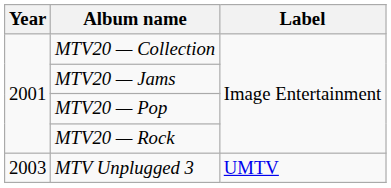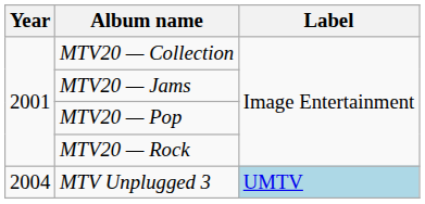 <table class="wikitable plainrowheaders sortable">
 <tr>
 <th>Year</th>
 <th>Album name</th>
 <th>Label</th>
 </tr>
 <tr>
 <td rowspan="4">2001</td>
 <td><em>MTV20 — Collection</em></td>
 <td rowspan="4">Image Entertainment</td>
 </tr>
 <tr>
 <td><em>MTV20 — Jams</em></td>
 </tr>
 <tr>
 <td><em>MTV20 — Pop</em></td>
 </tr>
 <tr>
 <td><em>MTV20 — Rock</em></td>
 </tr>
 <tr>
-<td>2003</td>
+<td>2004</td>
 <td><em>MTV Unplugged 3</em></td>
-<td><a href='#'>UMTV</a></td>
+<td style="background: lightblue;"><a href='#'>UMTV</a></td>
 </tr>
 </table>
